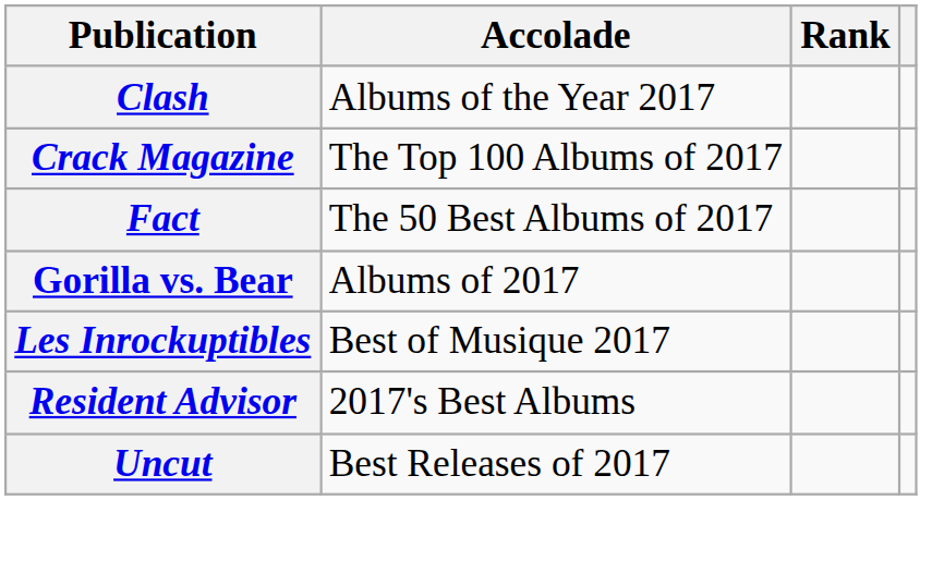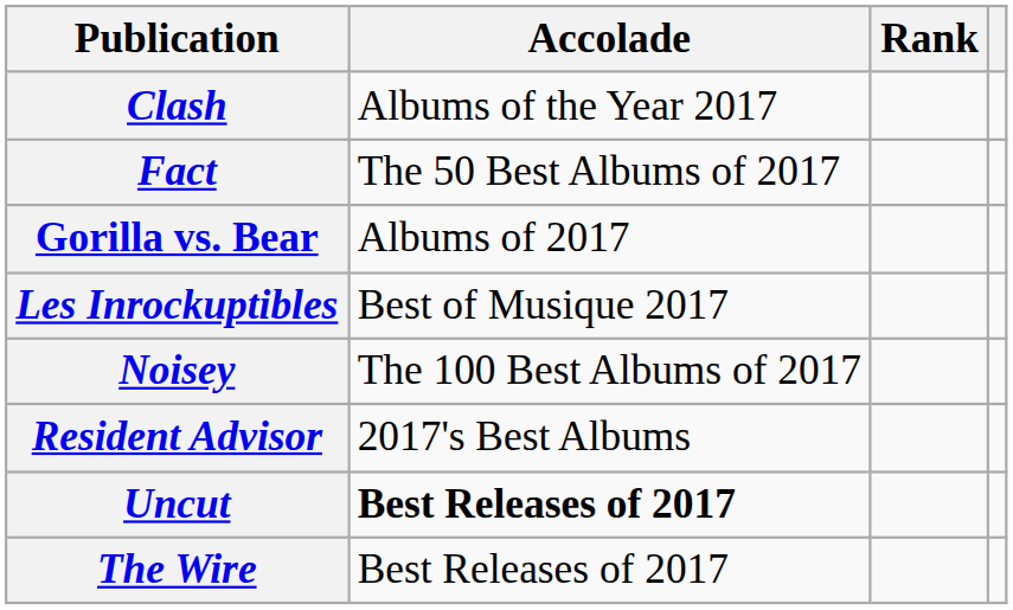 <table class="sortable wikitable plainrowheaders">
 <tr>
 <th>Publication</th>
 <th>Accolade</th>
 <th>Rank</th>
 <th class="unsortable"></th>
 </tr>
 <tr>
 <th scope="row"><em><a href='#'>Clash</a></em></th>
 <td>Albums of the Year 2017</td>
-<td></td>
-<td></td>
-</tr>
-<tr>
-<th scope="row"><em><a href='#'>Crack Magazine</a></em></th>
-<td>The Top 100 Albums of 2017</td>
 <td></td>
 <td></td>
 </tr>
 <tr>
 <th scope="row"><em><a href='#'>Fact</a></em></th>
 <td>The 50 Best Albums of 2017</td>
 <td></td>
 <td></td>
 </tr>
 <tr>
 <th scope="row"><a href='#'>Gorilla vs. Bear</a></th>
 <td>Albums of 2017</td>
 <td></td>
 <td></td>
 </tr>
 <tr>
 <th scope="row"><em><a href='#'>Les Inrockuptibles</a></em></th>
 <td>Best of Musique 2017</td>
 <td></td>
 <td></td>
 </tr>
 <tr>
+<th scope="row"><em><a href='#'>Noisey</a></em></th>
+<td>The 100 Best Albums of 2017</td>
+<td></td>
+<td></td>
+</tr>
+<tr>
 <th scope="row"><em><a href='#'>Resident Advisor</a></em></th>
 <td>2017's Best Albums</td>
 <td></td>
 <td></td>
 </tr>
 <tr>
 <th scope="row"><em><a href='#'>Uncut</a></em></th>
+<td><strong>Best Releases of 2017</strong></td>
+<td></td>
+<td></td>
+</tr>
+<tr>
+<th scope="row"><em><a href='#'>The Wire</a></em></th>
 <td>Best Releases of 2017</td>
 <td></td>
 <td></td>
 </tr>
 </table>
